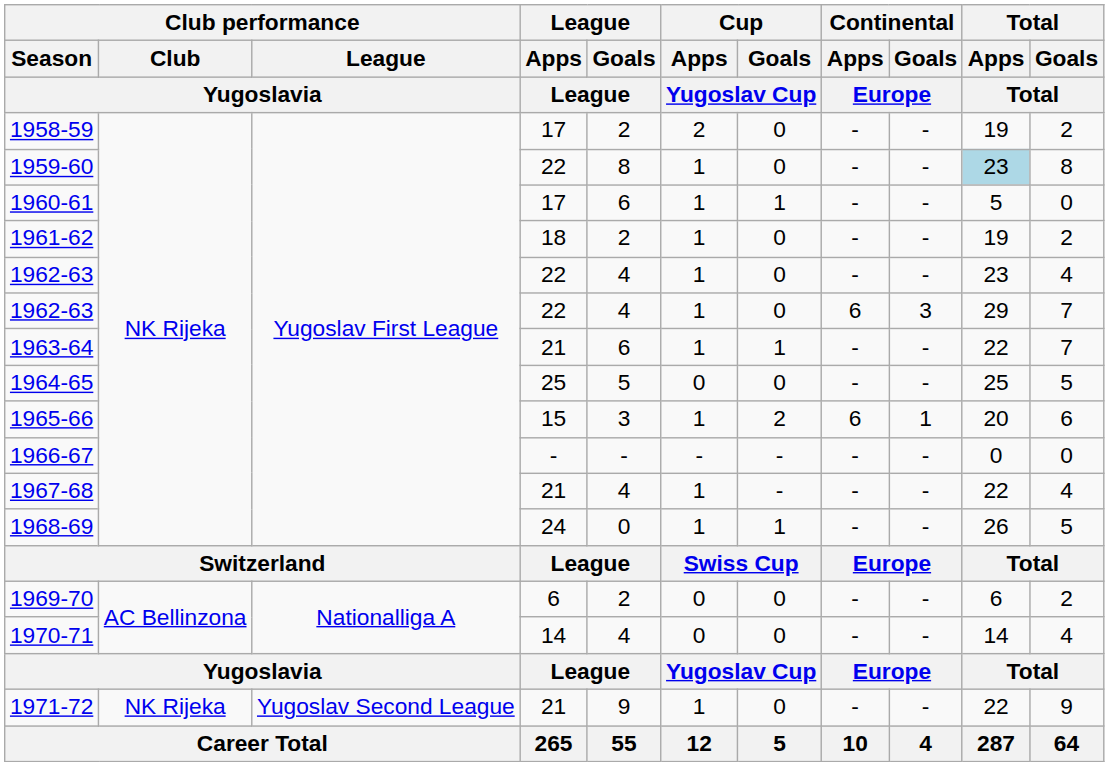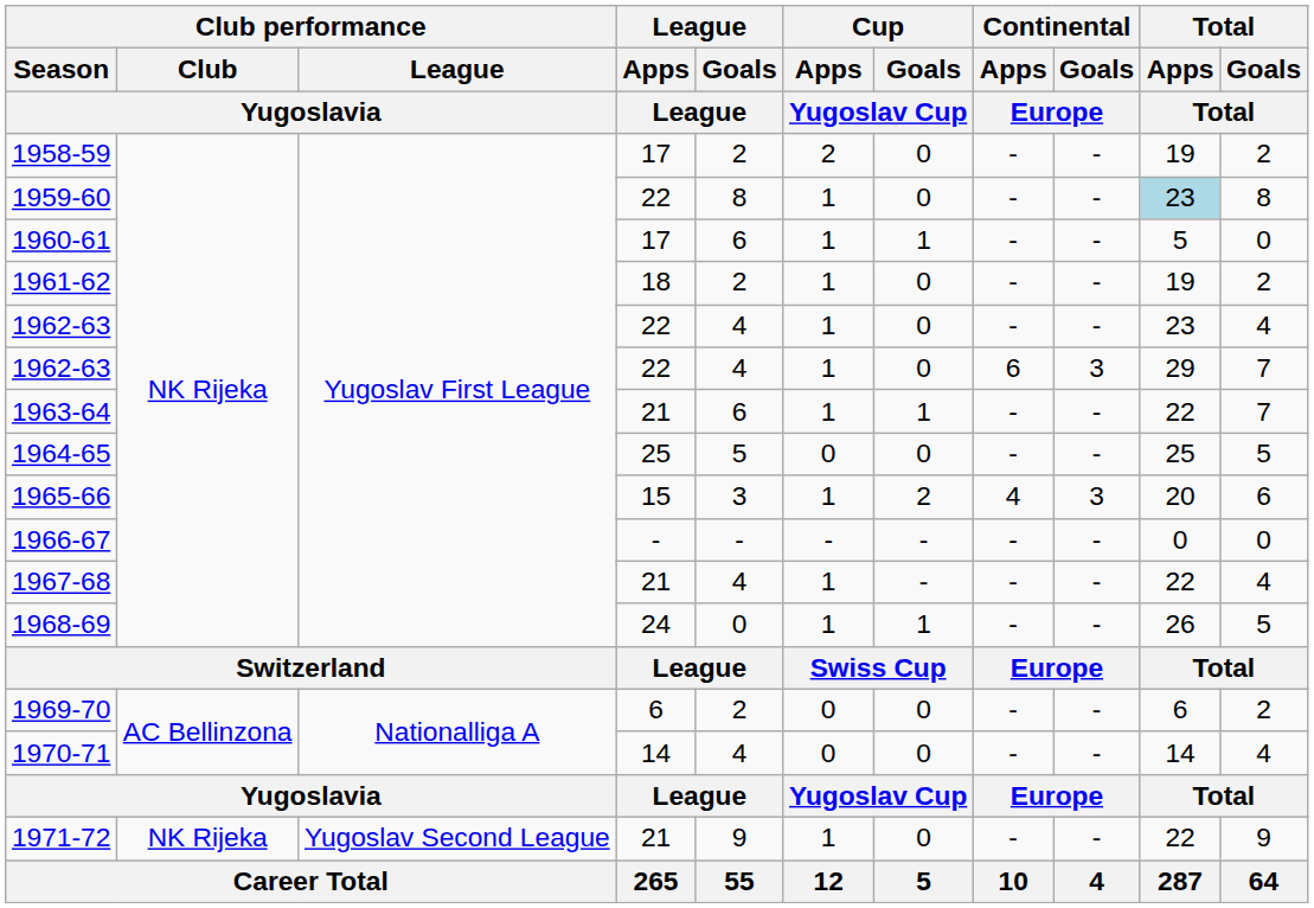 <table class="wikitable" style="text-align:center;">
 <tr>
 <th colspan=3>Club performance</th>
 <th colspan=2>League</th>
 <th colspan=2>Cup</th>
 <th colspan=2>Continental</th>
 <th colspan=2>Total</th>
 </tr>
 <tr>
 <th>Season</th>
 <th>Club</th>
 <th>League</th>
 <th>Apps</th>
 <th>Goals</th>
 <th>Apps</th>
 <th>Goals</th>
 <th>Apps</th>
 <th>Goals</th>
 <th>Apps</th>
 <th>Goals</th>
 </tr>
 <tr>
 <th colspan=3>Yugoslavia</th>
 <th colspan=2>League</th>
 <th colspan=2><a href='#'>Yugoslav Cup</a></th>
 <th colspan=2><a href='#'>Europe</a></th>
 <th colspan=2>Total</th>
 </tr>
 <tr>
 <td><a href='#'>1958-59</a></td>
 <td rowspan="12"><a href='#'>NK Rijeka</a></td>
 <td rowspan="12"><a href='#'>Yugoslav First League</a></td>
 <td>17</td>
 <td>2</td>
 <td>2</td>
 <td>0</td>
 <td>-</td>
 <td>-</td>
 <td>19</td>
 <td>2</td>
 </tr>
 <tr>
 <td><a href='#'>1959-60</a></td>
 <td>22</td>
 <td>8</td>
 <td>1</td>
 <td>0</td>
 <td>-</td>
 <td>-</td>
 <td style="background: lightblue;">23</td>
 <td>8</td>
 </tr>
 <tr>
 <td><a href='#'>1960-61</a></td>
 <td>17</td>
 <td>6</td>
 <td>1</td>
 <td>1</td>
 <td>-</td>
 <td>-</td>
 <td>5</td>
 <td>0</td>
 </tr>
 <tr>
 <td><a href='#'>1961-62</a></td>
 <td>18</td>
 <td>2</td>
 <td>1</td>
 <td>0</td>
 <td>-</td>
 <td>-</td>
 <td>19</td>
 <td>2</td>
 </tr>
 <tr>
 <td><a href='#'>1962-63</a></td>
 <td>22</td>
 <td>4</td>
 <td>1</td>
 <td>0</td>
 <td>-</td>
 <td>-</td>
 <td>23</td>
 <td>4</td>
 </tr>
 <tr>
 <td><a href='#'>1962-63</a></td>
 <td>22</td>
 <td>4</td>
 <td>1</td>
 <td>0</td>
 <td>6</td>
 <td>3</td>
 <td>29</td>
 <td>7</td>
 </tr>
 <tr>
 <td><a href='#'>1963-64</a></td>
 <td>21</td>
 <td>6</td>
 <td>1</td>
 <td>1</td>
 <td>-</td>
 <td>-</td>
 <td>22</td>
 <td>7</td>
 </tr>
 <tr>
 <td><a href='#'>1964-65</a></td>
 <td>25</td>
 <td>5</td>
 <td>0</td>
 <td>0</td>
 <td>-</td>
 <td>-</td>
 <td>25</td>
 <td>5</td>
 </tr>
 <tr>
 <td><a href='#'>1965-66</a></td>
 <td>15</td>
 <td>3</td>
 <td>1</td>
 <td>2</td>
-<td>6</td>
-<td>1</td>
+<td>4</td>
+<td>3</td>
 <td>20</td>
 <td>6</td>
 </tr>
 <tr>
 <td><a href='#'>1966-67</a></td>
 <td>-</td>
 <td>-</td>
 <td>-</td>
 <td>-</td>
 <td>-</td>
 <td>-</td>
 <td>0</td>
 <td>0</td>
 </tr>
 <tr>
 <td><a href='#'>1967-68</a></td>
 <td>21</td>
 <td>4</td>
 <td>1</td>
 <td>-</td>
 <td>-</td>
 <td>-</td>
 <td>22</td>
 <td>4</td>
 </tr>
 <tr>
 <td><a href='#'>1968-69</a></td>
 <td>24</td>
 <td>0</td>
 <td>1</td>
 <td>1</td>
 <td>-</td>
 <td>-</td>
 <td>26</td>
 <td>5</td>
 </tr>
 <tr>
 <th colspan=3>Switzerland</th>
 <th colspan=2>League</th>
 <th colspan=2><a href='#'>Swiss Cup</a></th>
 <th colspan=2><a href='#'>Europe</a></th>
 <th colspan=2>Total</th>
 </tr>
 <tr>
 <td><a href='#'>1969-70</a></td>
 <td rowspan="2"><a href='#'>AC Bellinzona</a></td>
 <td rowspan="2"><a href='#'>Nationalliga A</a></td>
 <td>6</td>
 <td>2</td>
 <td>0</td>
 <td>0</td>
 <td>-</td>
 <td>-</td>
 <td>6</td>
 <td>2</td>
 </tr>
 <tr>
 <td><a href='#'>1970-71</a></td>
 <td>14</td>
 <td>4</td>
 <td>0</td>
 <td>0</td>
 <td>-</td>
 <td>-</td>
 <td>14</td>
 <td>4</td>
 </tr>
 <tr>
 <th colspan=3>Yugoslavia</th>
 <th colspan=2>League</th>
 <th colspan=2><a href='#'>Yugoslav Cup</a></th>
 <th colspan=2><a href='#'>Europe</a></th>
 <th colspan=2>Total</th>
 </tr>
 <tr>
 <td><a href='#'>1971-72</a></td>
 <td rowspan="1"><a href='#'>NK Rijeka</a></td>
 <td rowspan="1"><a href='#'>Yugoslav Second League</a></td>
 <td>21</td>
 <td>9</td>
 <td>1</td>
 <td>0</td>
 <td>-</td>
 <td>-</td>
 <td>22</td>
 <td>9</td>
 </tr>
 <tr>
 <th colspan=3>Career Total</th>
 <th>265</th>
 <th>55</th>
 <th>12</th>
 <th>5</th>
 <th>10</th>
 <th>4</th>
 <th>287</th>
 <th>64</th>
 </tr>
 </table>
